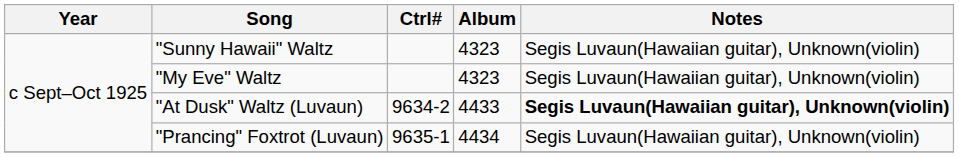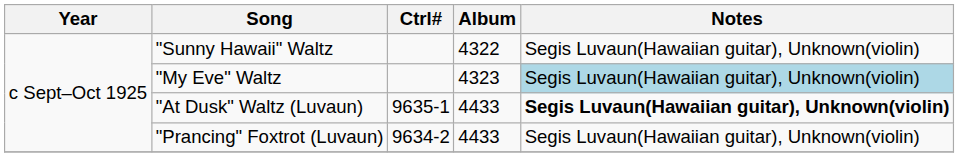 <table class="wikitable">
 <tr>
 <th>Year</th>
 <th>Song</th>
 <th>Ctrl#</th>
 <th>Album</th>
 <th>Notes</th>
 </tr>
 <tr>
 <td rowspan=4>c Sept–Oct 1925</td>
 <td>"Sunny Hawaii" Waltz</td>
 <td></td>
-<td>4323</td>
+<td>4322</td>
 <td>Segis Luvaun(Hawaiian guitar), Unknown(violin)</td>
 </tr>
 <tr>
 <td>"My Eve" Waltz</td>
 <td></td>
 <td>4323</td>
-<td>Segis Luvaun(Hawaiian guitar), Unknown(violin)</td>
+<td style="background: lightblue;">Segis Luvaun(Hawaiian guitar), Unknown(violin)</td>
 </tr>
 <tr>
 <td>"At Dusk" Waltz (Luvaun)</td>
-<td>9634-2</td>
+<td>9635-1</td>
 <td>4433</td>
 <td><strong>Segis Luvaun(Hawaiian guitar), Unknown(violin)</strong></td>
 </tr>
 <tr>
 <td>"Prancing" Foxtrot (Luvaun)</td>
-<td>9635-1</td>
-<td>4434</td>
+<td>9634-2</td>
+<td>4433</td>
 <td>Segis Luvaun(Hawaiian guitar), Unknown(violin)</td>
 </tr>
 <tr>
 </tr>
 </table>
